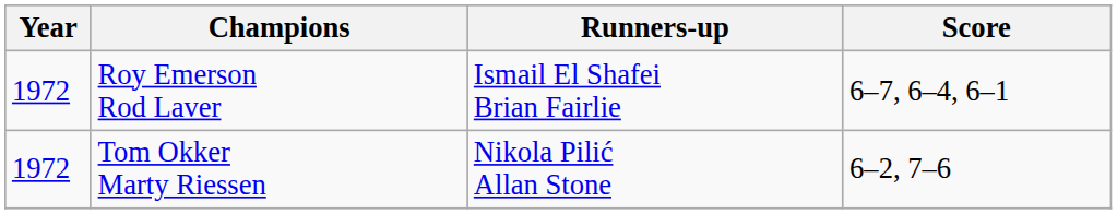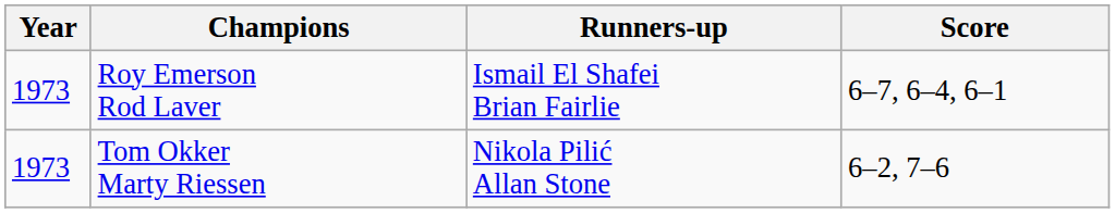 <table class=wikitable>
 <tr>
 <th style="width:40px">Year</th>
 <th style="width:200px">Champions</th>
 <th style="width:200px">Runners-up</th>
 <th style="width:140px" class="unsortable">Score</th>
 </tr>
 <tr>
-<td><a href='#'>1972</a></td>
+<td><a href='#'>1973</a></td>
 <td> <a href='#'>Roy Emerson</a><br> <a href='#'>Rod Laver</a></td>
 <td> <a href='#'>Ismail El Shafei</a><br> <a href='#'>Brian Fairlie</a></td>
 <td>6–7, 6–4, 6–1</td>
 </tr>
 <tr>
-<td><a href='#'>1972</a></td>
+<td><a href='#'>1973</a></td>
 <td> <a href='#'>Tom Okker</a><br> <a href='#'>Marty Riessen</a></td>
 <td> <a href='#'>Nikola Pilić</a><br> <a href='#'>Allan Stone</a></td>
 <td>6–2, 7–6</td>
 </tr>
 </table>
